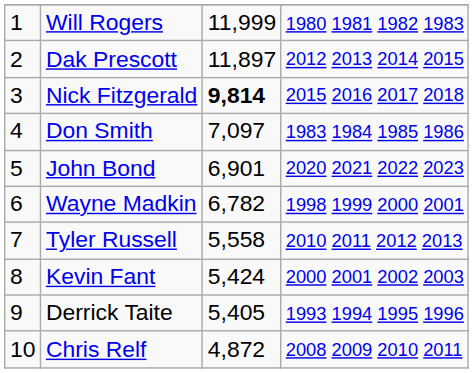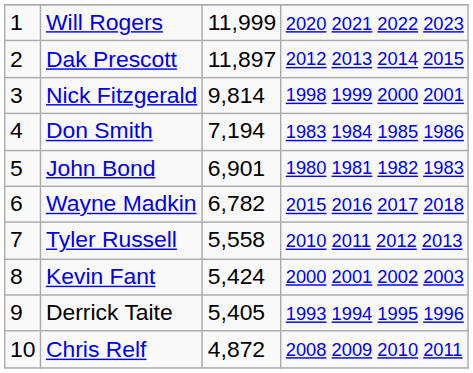 <table class="wikitable">
 <tr>
 </tr>
 <tr>
 <td>1</td>
 <td><a href='#'>Will Rogers</a></td>
 <td><abbr>11,999</abbr></td>
-<td style="font-size:80%;"><a href='#'>1980</a> <a href='#'>1981</a> <a href='#'>1982</a> <a href='#'>1983</a></td>
+<td style="font-size:80%;"><a href='#'>2020</a> <a href='#'>2021</a> <a href='#'>2022</a> <a href='#'>2023</a></td>
 </tr>
 <tr>
 <td>2</td>
 <td><a href='#'>Dak Prescott</a></td>
 <td><abbr>11,897</abbr></td>
 <td style="font-size:80%;"><a href='#'>2012</a> <a href='#'>2013</a> <a href='#'>2014</a> <a href='#'>2015</a></td>
 </tr>
 <tr>
 <td>3</td>
 <td><a href='#'>Nick Fitzgerald</a></td>
-<td><strong><abbr>9,814</abbr></strong></td>
-<td style="font-size:80%;"><a href='#'>2015</a> <a href='#'>2016</a> <a href='#'>2017</a> <a href='#'>2018</a></td>
+<td><abbr>9,814</abbr></td>
+<td style="font-size:80%;"><a href='#'>1998</a> <a href='#'>1999</a> <a href='#'>2000</a> <a href='#'>2001</a></td>
 </tr>
 <tr>
 <td>4</td>
 <td><a href='#'>Don Smith</a></td>
-<td><abbr>7,097</abbr></td>
+<td><abbr>7,194</abbr></td>
 <td style="font-size:80%;"><a href='#'>1983</a> <a href='#'>1984</a> <a href='#'>1985</a> <a href='#'>1986</a></td>
 </tr>
 <tr>
 <td>5</td>
 <td><a href='#'>John Bond</a></td>
 <td><abbr>6,901</abbr></td>
-<td style="font-size:80%;"><a href='#'>2020</a> <a href='#'>2021</a> <a href='#'>2022</a> <a href='#'>2023</a></td>
+<td style="font-size:80%;"><a href='#'>1980</a> <a href='#'>1981</a> <a href='#'>1982</a> <a href='#'>1983</a></td>
 </tr>
 <tr>
 <td>6</td>
 <td><a href='#'>Wayne Madkin</a></td>
 <td><abbr>6,782</abbr></td>
-<td style="font-size:80%;"><a href='#'>1998</a> <a href='#'>1999</a> <a href='#'>2000</a> <a href='#'>2001</a></td>
+<td style="font-size:80%;"><a href='#'>2015</a> <a href='#'>2016</a> <a href='#'>2017</a> <a href='#'>2018</a></td>
 </tr>
 <tr>
 <td>7</td>
 <td><a href='#'>Tyler Russell</a></td>
 <td><abbr>5,558</abbr></td>
 <td style="font-size:80%;"><a href='#'>2010</a> <a href='#'>2011</a> <a href='#'>2012</a> <a href='#'>2013</a></td>
 </tr>
 <tr>
 <td>8</td>
 <td><a href='#'>Kevin Fant</a></td>
 <td><abbr>5,424</abbr></td>
 <td style="font-size:80%;"><a href='#'>2000</a> <a href='#'>2001</a> <a href='#'>2002</a> <a href='#'>2003</a></td>
 </tr>
 <tr>
 <td>9</td>
 <td>Derrick Taite</td>
 <td><abbr>5,405</abbr></td>
 <td style="font-size:80%;"><a href='#'>1993</a> <a href='#'>1994</a> <a href='#'>1995</a> <a href='#'>1996</a></td>
 </tr>
 <tr>
 <td>10</td>
 <td><a href='#'>Chris Relf</a></td>
 <td><abbr>4,872</abbr></td>
 <td style="font-size:80%;"><a href='#'>2008</a> <a href='#'>2009</a> <a href='#'>2010</a> <a href='#'>2011</a></td>
 </tr>
 </table>
